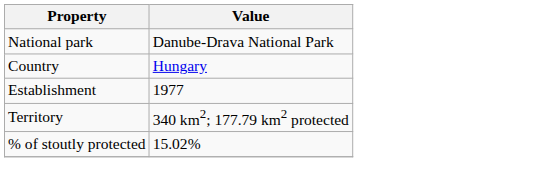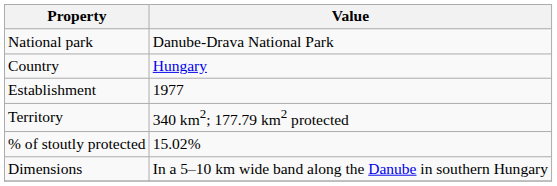 <table class="wikitable">
 <tr>
 <th>Property</th>
 <th>Value</th>
 </tr>
 <tr>
 <td>National park</td>
 <td>Danube-Drava National Park</td>
 </tr>
 <tr>
 <td>Country</td>
 <td><a href='#'>Hungary</a></td>
 </tr>
 <tr>
 <td>Establishment</td>
 <td>1977</td>
 </tr>
 <tr>
 <td>Territory</td>
 <td>340 km<sup>2</sup>; 177.79 km<sup>2</sup> protected</td>
 </tr>
 <tr>
 <td>% of stoutly protected</td>
 <td>15.02%</td>
 </tr>
 <tr>
+<td>Dimensions</td>
+<td>In a 5–10 km wide band along the <a href='#'>Danube</a> in southern Hungary</td>
+</tr>
+<tr>
 </tr>
 </table>
